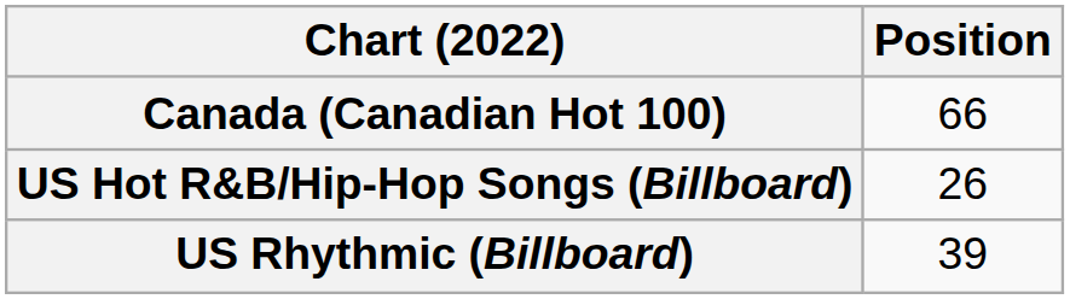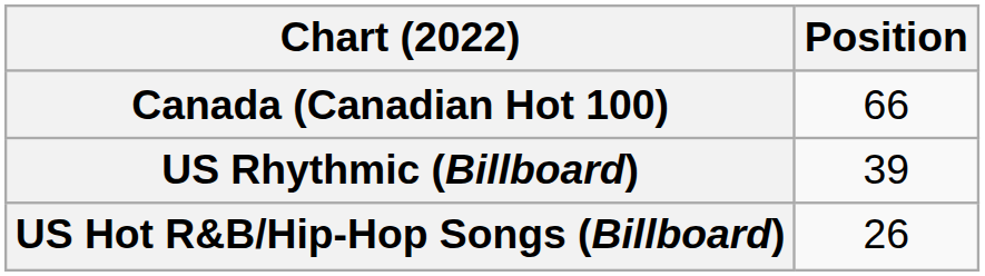 <table class="wikitable sortable plainrowheaders" style="text-align:center">
 <tr>
 <th scope="col">Chart (2022)</th>
 <th scope="col">Position</th>
 </tr>
 <tr>
 <th scope="row">Canada (Canadian Hot 100)</th>
 <td>66</td>
 </tr>
 <tr>
+<th scope="row">US Rhythmic (<em>Billboard</em>)</th>
+<td>39</td>
+</tr>
+<tr>
 <th scope="row">US Hot R&B/Hip-Hop Songs (<em>Billboard</em>)</th>
 <td>26</td>
 </tr>
-<tr>
-<th scope="row">US Rhythmic (<em>Billboard</em>)</th>
-<td>39</td>
-</tr>
 </table>
